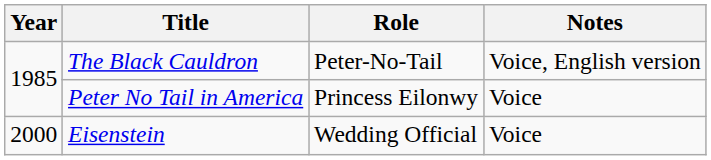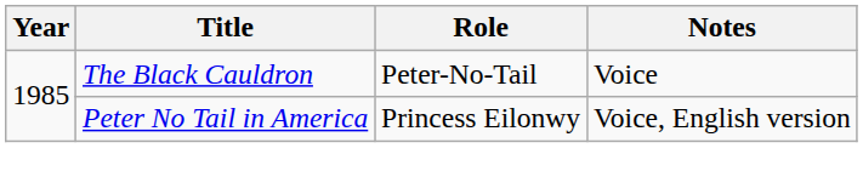 <table class="wikitable">
 <tr>
 <th>Year</th>
 <th>Title</th>
 <th>Role</th>
 <th>Notes</th>
 </tr>
 <tr>
 <td rowspan="2">1985</td>
 <td><em><a href='#'>The Black Cauldron</a></em></td>
 <td>Peter-No-Tail</td>
-<td>Voice, English version</td>
+<td>Voice</td>
 </tr>
 <tr>
 <td><em><a href='#'>Peter No Tail in America</a></em></td>
 <td>Princess Eilonwy</td>
-<td>Voice</td>
-</tr>
-<tr>
-<td>2000</td>
-<td><em><a href='#'>Eisenstein</a></em></td>
-<td>Wedding Official</td>
-<td>Voice</td>
+<td>Voice, English version</td>
 </tr>
 </table>
